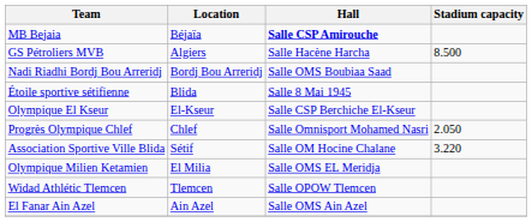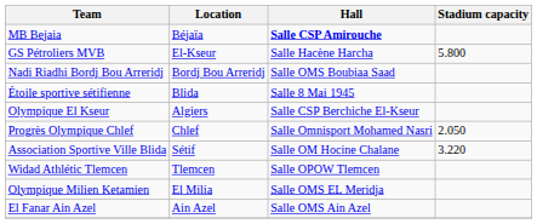 <table class="wikitable sortable" style="text-align: left;">
 <tr>
 <th>Team</th>
 <th>Location</th>
 <th>Hall</th>
 <th>Stadium capacity</th>
 </tr>
 <tr>
 <td><a href='#'>MB Bejaia</a></td>
 <td><a href='#'>Béjaïa</a></td>
 <td><strong><a href='#'>Salle CSP Amirouche</a></strong></td>
 <td></td>
 </tr>
 <tr>
 <td><a href='#'>GS Pétroliers MVB</a></td>
-<td><a href='#'>Algiers</a></td>
+<td><a href='#'>El-Kseur</a></td>
 <td><a href='#'>Salle Hacène Harcha</a></td>
-<td>8.500</td>
+<td>5.800</td>
 </tr>
 <tr>
 <td><a href='#'>Nadi Riadhi Bordj Bou Arreridj</a></td>
 <td><a href='#'>Bordj Bou Arreridj</a></td>
 <td><a href='#'>Salle OMS Boubiaa Saad</a></td>
 <td></td>
 </tr>
 <tr>
 <td><a href='#'>Étoile sportive sétifienne</a></td>
 <td><a href='#'>Blida</a></td>
 <td><a href='#'>Salle 8 Mai 1945</a></td>
 <td></td>
 </tr>
 <tr>
 <td><a href='#'>Olympique El Kseur</a></td>
-<td><a href='#'>El-Kseur</a></td>
+<td><a href='#'>Algiers</a></td>
 <td><a href='#'>Salle CSP Berchiche El-Kseur</a></td>
 <td></td>
 </tr>
 <tr>
 <td><a href='#'>Progrès Olympique Chlef</a></td>
 <td><a href='#'>Chlef</a></td>
 <td><a href='#'>Salle Omnisport Mohamed Nasri</a></td>
 <td>2.050</td>
 </tr>
 <tr>
 <td><a href='#'>Association Sportive Ville Blida</a></td>
 <td><a href='#'>Sétif</a></td>
 <td><a href='#'>Salle OM Hocine Chalane</a></td>
 <td>3.220</td>
 </tr>
 <tr>
+<td><a href='#'>Widad Athlétic Tlemcen</a></td>
+<td><a href='#'>Tlemcen</a></td>
+<td><a href='#'>Salle OPOW Tlemcen</a></td>
+<td></td>
+</tr>
+<tr>
 <td><a href='#'>Olympique Milien Ketamien</a></td>
 <td><a href='#'>El Milia</a></td>
 <td><a href='#'>Salle OMS EL Meridja</a></td>
-<td></td>
-</tr>
-<tr>
-<td><a href='#'>Widad Athlétic Tlemcen</a></td>
-<td><a href='#'>Tlemcen</a></td>
-<td><a href='#'>Salle OPOW Tlemcen</a></td>
 <td></td>
 </tr>
 <tr>
 <td><a href='#'>El Fanar Ain Azel</a></td>
 <td><a href='#'>Ain Azel</a></td>
 <td><a href='#'>Salle OMS Ain Azel</a></td>
 <td></td>
 </tr>
 <tr>
 </tr>
 </table>
